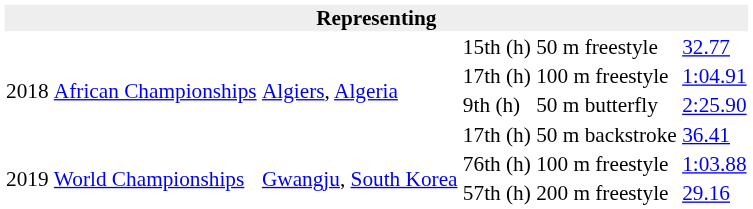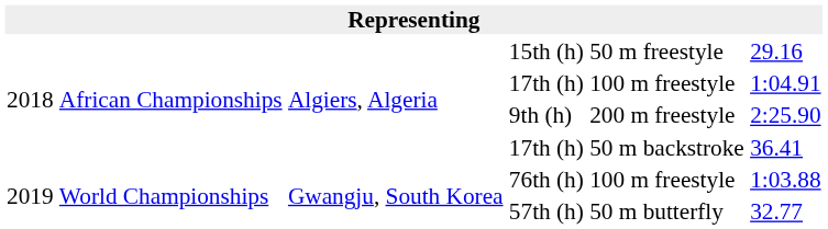 <table>
 <tr>
 <th bgcolor="#eeeeee" colspan="6">Representing </th>
 </tr>
 <tr>
 <td rowspan=4>2018</td>
 <td rowspan=4><a href='#'>African Championships</a></td>
 <td rowspan=4 align=left> <a href='#'>Algiers</a>, <a href='#'>Algeria</a></td>
 <td>15th (h)</td>
 <td>50 m freestyle</td>
-<td><a href='#'>32.77</a></td>
+<td><a href='#'>29.16</a></td>
 </tr>
 <tr>
 <td>17th (h)</td>
 <td>100 m freestyle</td>
 <td><a href='#'>1:04.91</a></td>
 </tr>
 <tr>
 <td>9th (h)</td>
-<td>50 m butterfly</td>
+<td>200 m freestyle</td>
 <td><a href='#'>2:25.90</a></td>
 </tr>
 <tr>
 <td>17th (h)</td>
 <td>50 m backstroke</td>
 <td><a href='#'>36.41</a></td>
 </tr>
 <tr>
 <td rowspan=2>2019</td>
 <td rowspan=2><a href='#'>World Championships</a></td>
 <td rowspan=2 align=left> <a href='#'>Gwangju</a>, <a href='#'>South Korea</a></td>
 <td>76th (h)</td>
 <td>100 m freestyle</td>
 <td><a href='#'>1:03.88</a></td>
 </tr>
 <tr>
 <td>57th (h)</td>
-<td>200 m freestyle</td>
-<td><a href='#'>29.16</a></td>
+<td>50 m butterfly</td>
+<td><a href='#'>32.77</a></td>
 </tr>
 </table>
